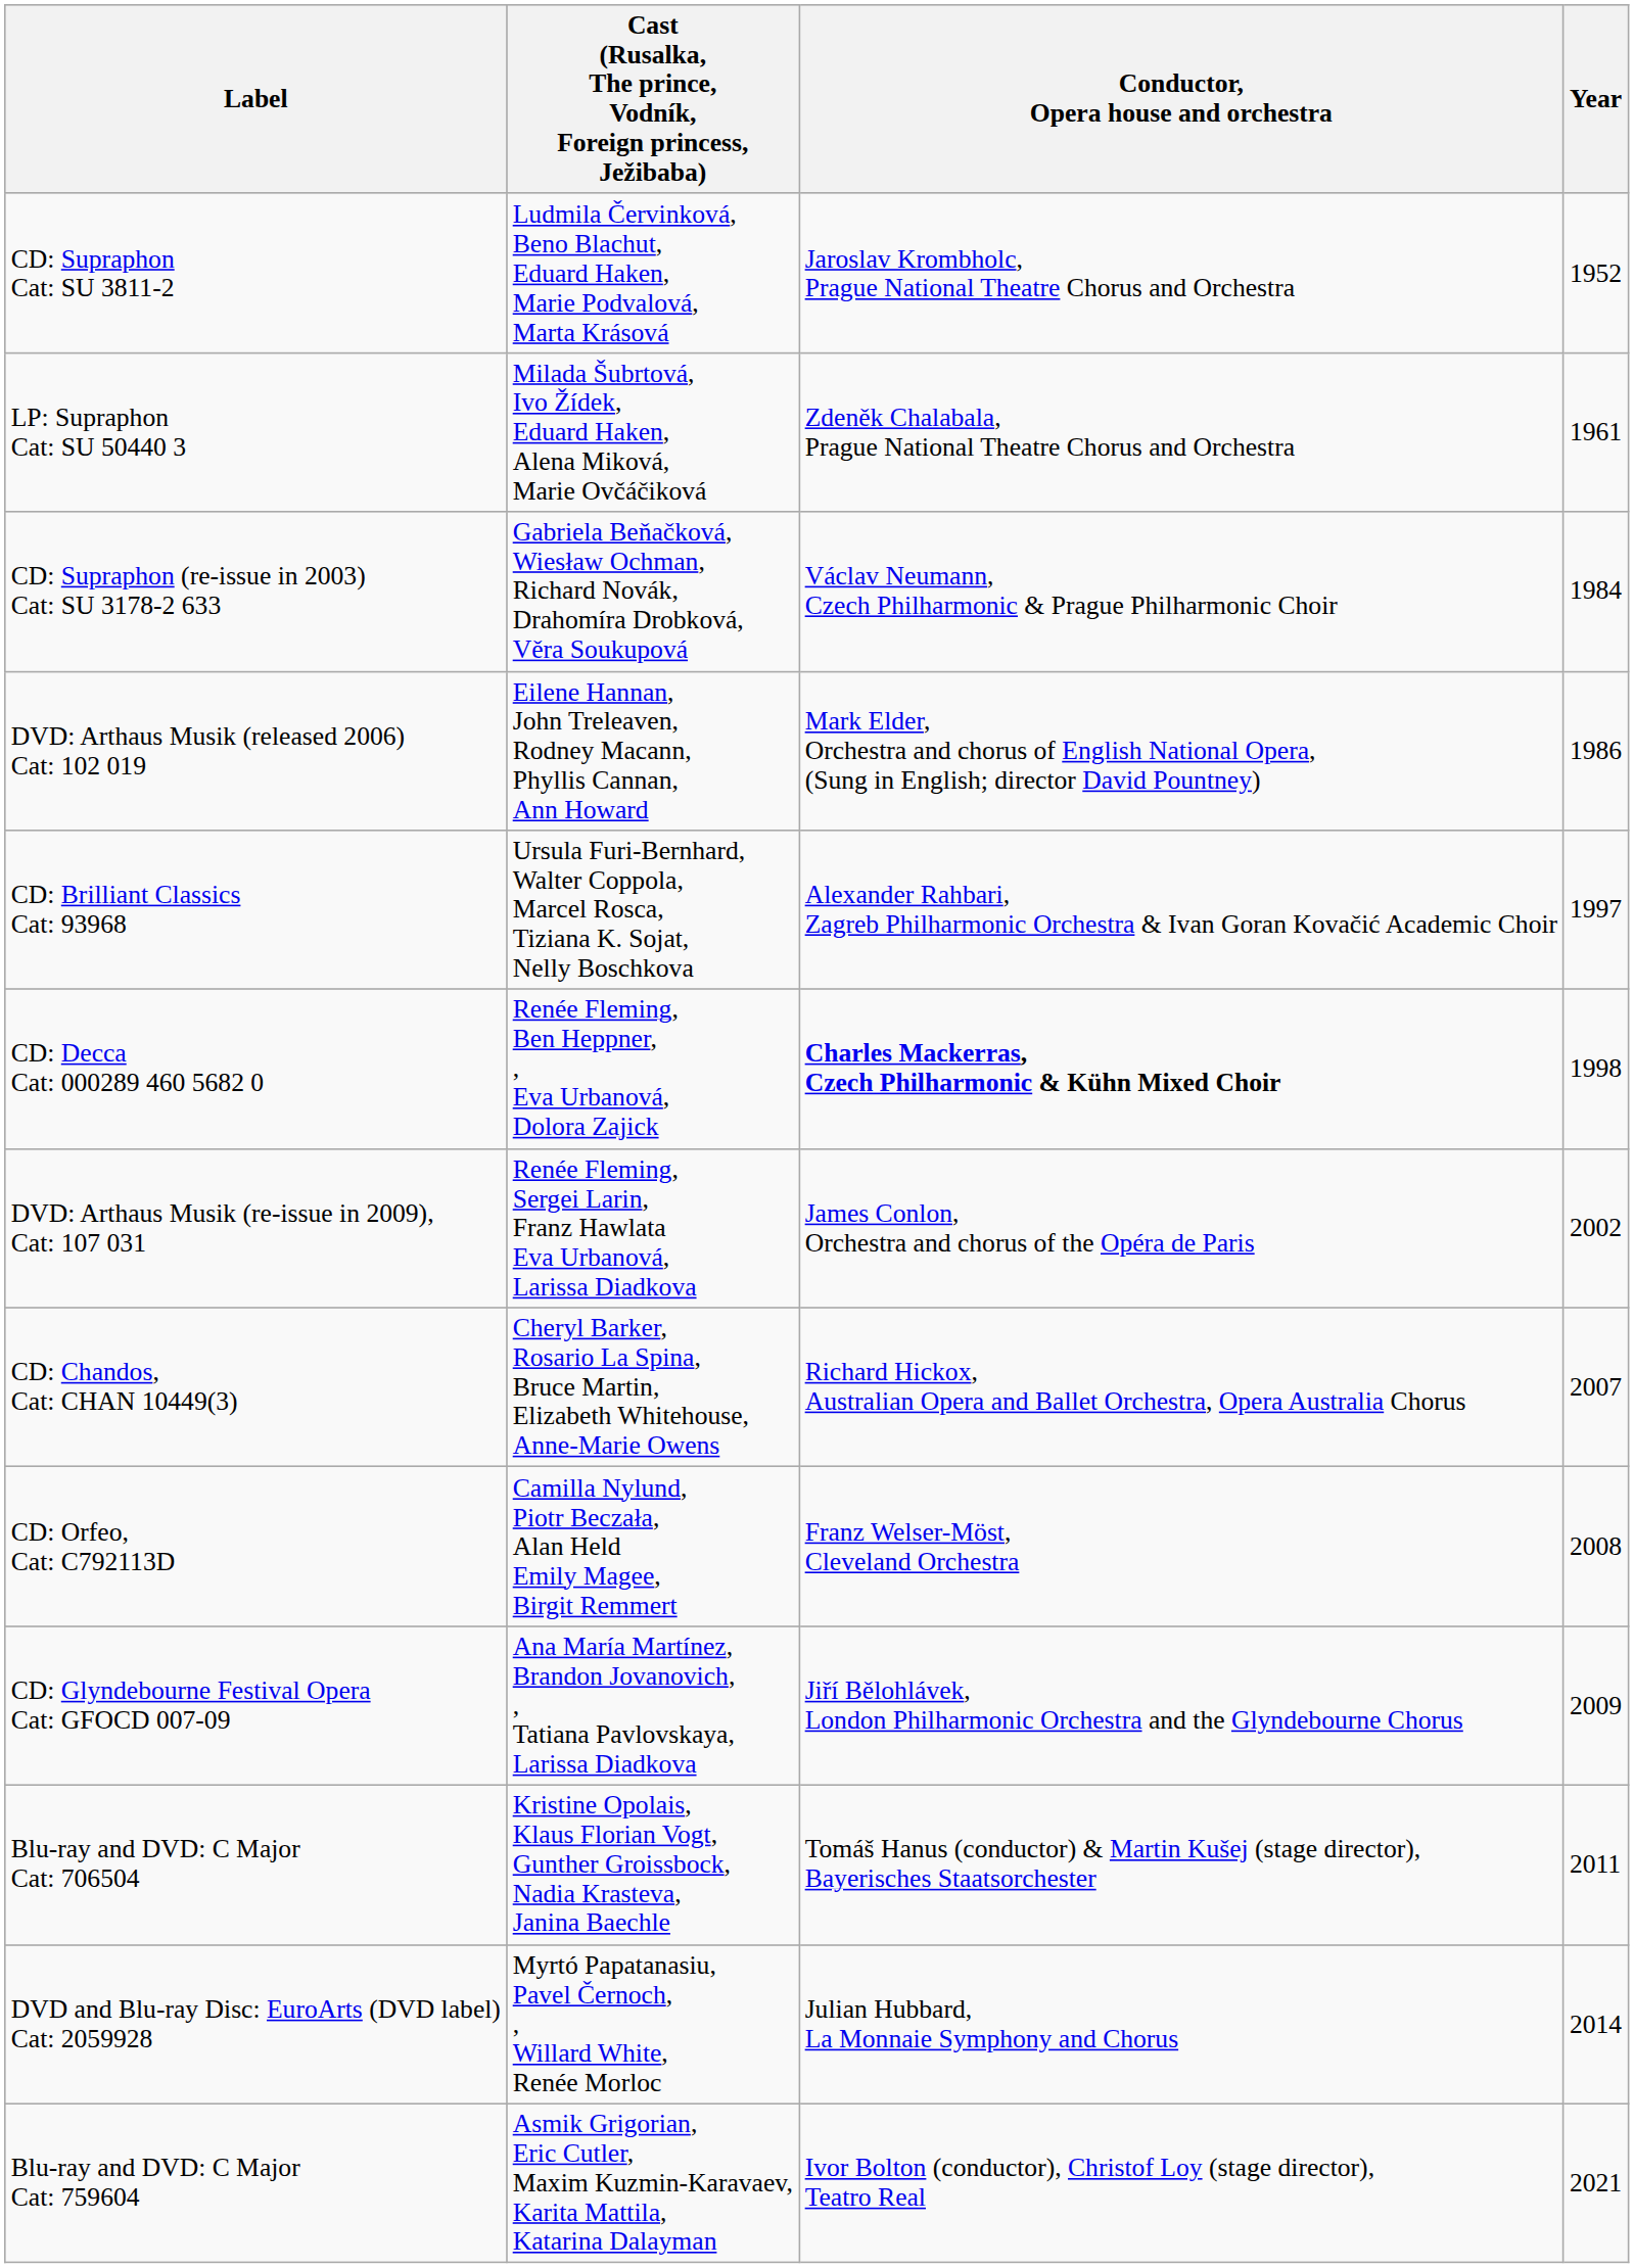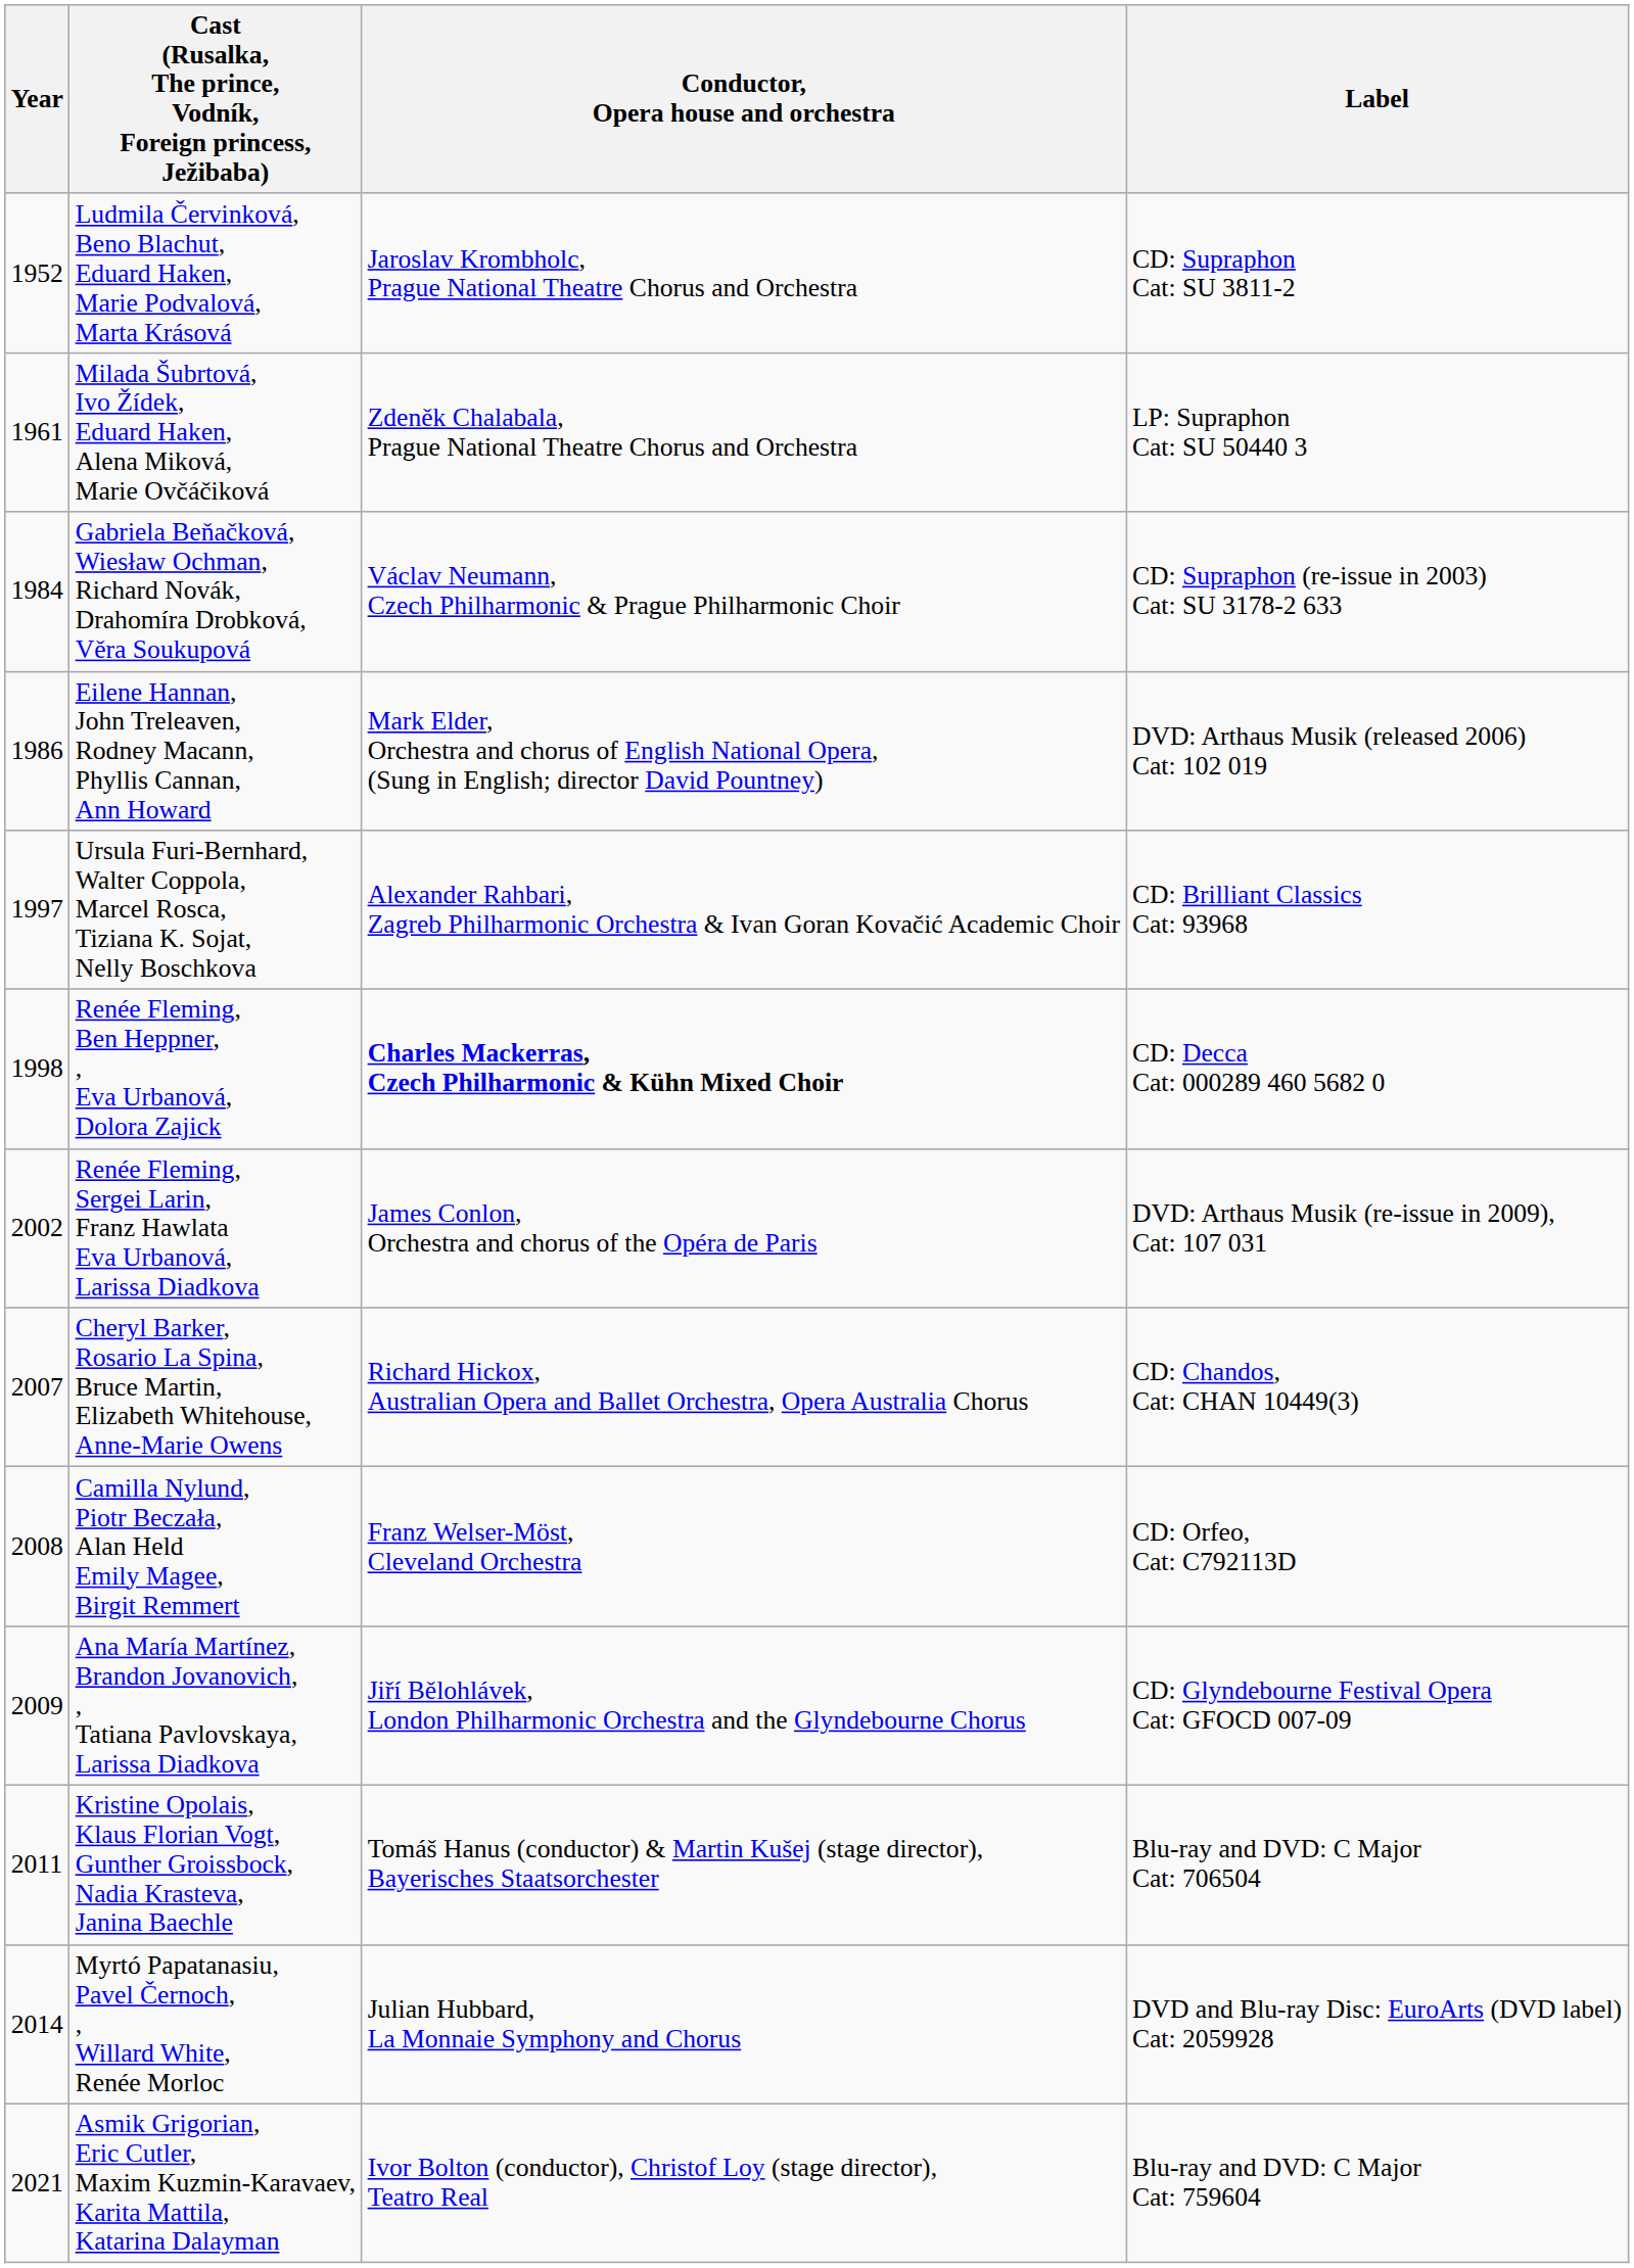 <table class="wikitable">
 <tr>
-<th>Label</th>
+<th>Year</th>
 <th>Cast<br>(Rusalka,<br>The prince,<br>Vodník,<br>Foreign princess,<br>Ježibaba)</th>
 <th>Conductor,<br>Opera house and orchestra</th>
-<th>Year</th>
+<th>Label</th>
 </tr>
 <tr>
-<td>CD: <a href='#'>Supraphon</a><br>Cat: SU 3811-2</td>
+<td>1952</td>
 <td><a href='#'>Ludmila Červinková</a>,<br><a href='#'>Beno Blachut</a>,<br><a href='#'>Eduard Haken</a>,<br><a href='#'>Marie Podvalová</a>,<br><a href='#'>Marta Krásová</a></td>
 <td><a href='#'>Jaroslav Krombholc</a>,<br><a href='#'>Prague National Theatre</a> Chorus and Orchestra</td>
-<td>1952</td>
+<td>CD: <a href='#'>Supraphon</a><br>Cat: SU 3811-2</td>
 </tr>
 <tr>
-<td>LP: Supraphon<br>Cat: SU 50440 3</td>
+<td>1961</td>
 <td><a href='#'>Milada Šubrtová</a>,<br><a href='#'>Ivo Žídek</a>,<br><a href='#'>Eduard Haken</a>,<br>Alena Miková,<br>Marie Ovčáčiková</td>
 <td><a href='#'>Zdeněk Chalabala</a>,<br>Prague National Theatre Chorus and Orchestra</td>
-<td>1961</td>
+<td>LP: Supraphon<br>Cat: SU 50440 3</td>
 </tr>
 <tr>
-<td>CD: <a href='#'>Supraphon</a> (re-issue in 2003)<br>Cat: SU 3178-2 633</td>
+<td>1984</td>
 <td><a href='#'>Gabriela Beňačková</a>,<br><a href='#'>Wiesław Ochman</a>,<br>Richard Novák,<br>Drahomíra Drobková,<br><a href='#'>Věra Soukupová</a></td>
 <td><a href='#'>Václav Neumann</a>,<br><a href='#'>Czech Philharmonic</a> & Prague Philharmonic Choir</td>
-<td>1984</td>
+<td>CD: <a href='#'>Supraphon</a> (re-issue in 2003)<br>Cat: SU 3178-2 633</td>
 </tr>
 <tr>
-<td>DVD: Arthaus Musik (released 2006)<br>Cat: 102 019</td>
+<td>1986</td>
 <td><a href='#'>Eilene Hannan</a>,<br>John Treleaven,<br>Rodney Macann,<br>Phyllis Cannan,<br><a href='#'>Ann Howard</a></td>
 <td><a href='#'>Mark Elder</a>,<br>Orchestra and chorus of <a href='#'>English National Opera</a>,<br>(Sung in English; director <a href='#'>David Pountney</a>)</td>
-<td>1986</td>
+<td>DVD: Arthaus Musik (released 2006)<br>Cat: 102 019</td>
 </tr>
 <tr>
-<td>CD: <a href='#'>Brilliant Classics</a><br>Cat: 93968</td>
+<td>1997</td>
 <td>Ursula Furi-Bernhard,<br>Walter Coppola,<br>Marcel Rosca,<br>Tiziana K. Sojat,<br>Nelly Boschkova</td>
 <td><a href='#'>Alexander Rahbari</a>,<br><a href='#'>Zagreb Philharmonic Orchestra</a> & Ivan Goran Kovačić Academic Choir</td>
-<td>1997</td>
+<td>CD: <a href='#'>Brilliant Classics</a><br>Cat: 93968</td>
 </tr>
 <tr>
-<td>CD: <a href='#'>Decca</a><br>Cat: 000289 460 5682 0</td>
+<td>1998</td>
 <td><a href='#'>Renée Fleming</a>,<br><a href='#'>Ben Heppner</a>,<br>,<br><a href='#'>Eva Urbanová</a>,<br><a href='#'>Dolora Zajick</a></td>
 <td><strong><a href='#'>Charles Mackerras</a>,<br><a href='#'>Czech Philharmonic</a> & Kühn Mixed Choir</strong></td>
-<td>1998</td>
+<td>CD: <a href='#'>Decca</a><br>Cat: 000289 460 5682 0</td>
 </tr>
 <tr>
-<td>DVD: Arthaus Musik (re-issue in 2009),<br>Cat: 107 031</td>
+<td>2002</td>
 <td><a href='#'>Renée Fleming</a>,<br><a href='#'>Sergei Larin</a>,<br>Franz Hawlata<br><a href='#'>Eva Urbanová</a>,<br><a href='#'>Larissa Diadkova</a></td>
 <td><a href='#'>James Conlon</a>,<br>Orchestra and chorus of the <a href='#'>Opéra de Paris</a></td>
-<td>2002</td>
+<td>DVD: Arthaus Musik (re-issue in 2009),<br>Cat: 107 031</td>
 </tr>
 <tr>
-<td>CD: <a href='#'>Chandos</a>,<br>Cat: CHAN 10449(3)</td>
+<td>2007</td>
 <td><a href='#'>Cheryl Barker</a>,<br><a href='#'>Rosario La Spina</a>,<br>Bruce Martin,<br>Elizabeth Whitehouse,<br><a href='#'>Anne-Marie Owens</a></td>
 <td><a href='#'>Richard Hickox</a>,<br><a href='#'>Australian Opera and Ballet Orchestra</a>, <a href='#'>Opera Australia</a> Chorus</td>
-<td>2007</td>
+<td>CD: <a href='#'>Chandos</a>,<br>Cat: CHAN 10449(3)</td>
 </tr>
 <tr>
-<td>CD: Orfeo,<br>Cat: C792113D</td>
+<td>2008</td>
 <td><a href='#'>Camilla Nylund</a>,<br><a href='#'>Piotr Beczała</a>,<br>Alan Held<br><a href='#'>Emily Magee</a>,<br><a href='#'>Birgit Remmert</a></td>
 <td><a href='#'>Franz Welser-Möst</a>,<br><a href='#'>Cleveland Orchestra</a></td>
-<td>2008</td>
+<td>CD: Orfeo,<br>Cat: C792113D</td>
 </tr>
 <tr>
-<td>CD: <a href='#'>Glyndebourne Festival Opera</a><br>Cat: GFOCD 007-09<br></td>
+<td>2009</td>
 <td><a href='#'>Ana María Martínez</a>,<br><a href='#'>Brandon Jovanovich</a>,<br>,<br>Tatiana Pavlovskaya,<br><a href='#'>Larissa Diadkova</a></td>
 <td><a href='#'>Jiří Bělohlávek</a>,<br><a href='#'>London Philharmonic Orchestra</a> and the <a href='#'>Glyndebourne Chorus</a></td>
-<td>2009</td>
+<td>CD: <a href='#'>Glyndebourne Festival Opera</a><br>Cat: GFOCD 007-09<br></td>
 </tr>
 <tr>
-<td>Blu-ray and DVD: C Major<br>Cat: 706504</td>
+<td>2011</td>
 <td><a href='#'>Kristine Opolais</a>,<br><a href='#'>Klaus Florian Vogt</a>,<br><a href='#'>Gunther Groissbock</a>,<br><a href='#'>Nadia Krasteva</a>,<br><a href='#'>Janina Baechle</a></td>
 <td>Tomáš Hanus (conductor) & <a href='#'>Martin Kušej</a> (stage director),<br><a href='#'>Bayerisches Staatsorchester</a></td>
-<td>2011</td>
+<td>Blu-ray and DVD: C Major<br>Cat: 706504</td>
 </tr>
 <tr>
-<td>DVD and Blu-ray Disc: <a href='#'>EuroArts</a> (DVD label)<br>Cat: 2059928</td>
+<td>2014</td>
 <td>Myrtó Papatanasiu,<br><a href='#'>Pavel Černoch</a>,<br>,<br><a href='#'>Willard White</a>,<br>Renée Morloc</td>
 <td>Julian Hubbard,<br><a href='#'>La Monnaie Symphony and Chorus</a></td>
-<td>2014</td>
+<td>DVD and Blu-ray Disc: <a href='#'>EuroArts</a> (DVD label)<br>Cat: 2059928</td>
 </tr>
 <tr>
-<td>Blu-ray and DVD: C Major<br>Cat: 759604</td>
+<td>2021</td>
 <td><a href='#'>Asmik Grigorian</a>,<br><a href='#'>Eric Cutler</a>,<br>Maxim Kuzmin-Karavaev,<br><a href='#'>Karita Mattila</a>,<br><a href='#'>Katarina Dalayman</a></td>
 <td><a href='#'>Ivor Bolton</a> (conductor), <a href='#'>Christof Loy</a> (stage director),<br><a href='#'>Teatro Real</a></td>
-<td>2021</td>
+<td>Blu-ray and DVD: C Major<br>Cat: 759604</td>
 </tr>
 </table>
